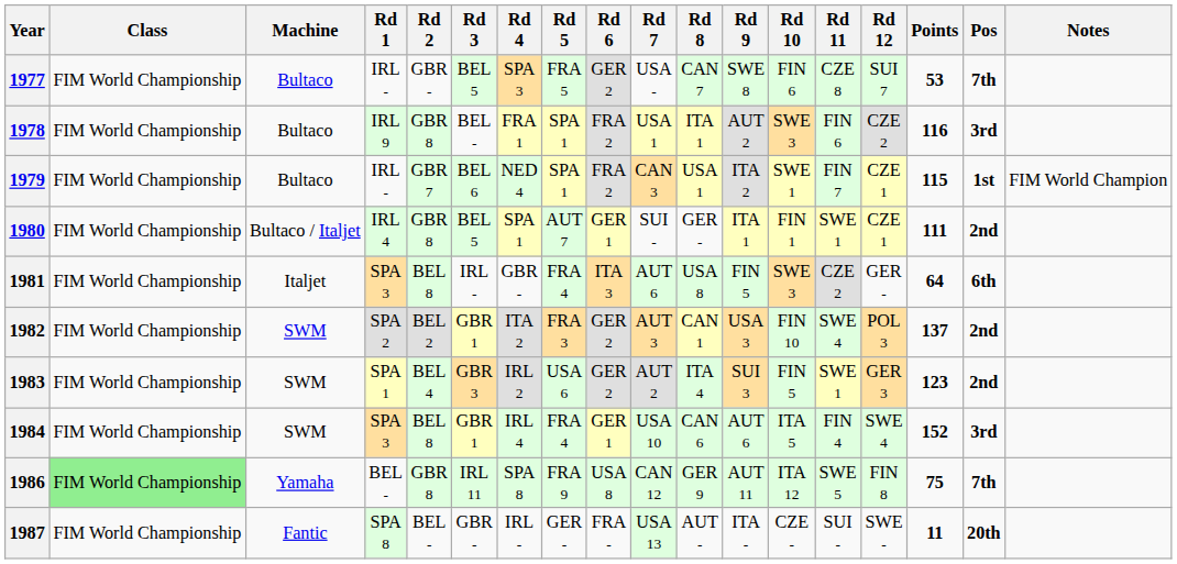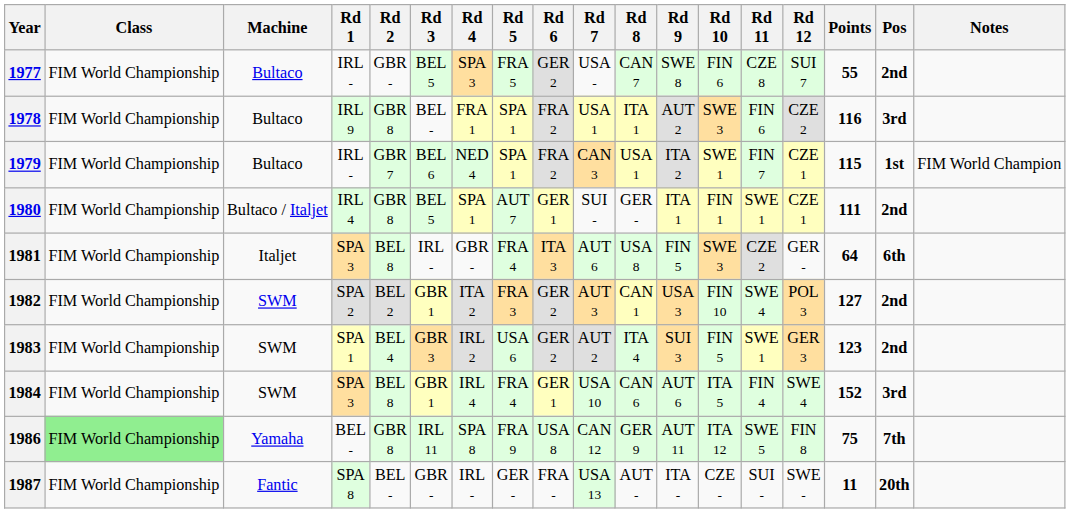 <table class="wikitable" style="font-size: 85%; text-align:center">
 <tr valign="top">
 <th valign="middle">Year</th>
 <th valign="middle">Class</th>
 <th valign="middle">Machine</th>
 <th>Rd<br>1</th>
 <th>Rd<br>2</th>
 <th>Rd<br>3</th>
 <th>Rd<br>4</th>
 <th>Rd<br>5</th>
 <th>Rd<br>6</th>
 <th>Rd<br>7</th>
 <th>Rd<br>8</th>
 <th>Rd<br>9</th>
 <th>Rd<br>10</th>
 <th>Rd<br>11</th>
 <th>Rd<br>12</th>
 <th valign="middle">Points</th>
 <th valign="middle">Pos</th>
 <th valign="middle">Notes</th>
 </tr>
 <tr>
 <th><a href='#'>1977</a></th>
 <td align="left">FIM World Championship</td>
 <td><a href='#'>Bultaco</a></td>
 <td>IRL<br><small>-</small></td>
 <td>GBR<br><small>-</small></td>
 <td style="background:#DFFFDF;">BEL<br><small>5</small></td>
 <td style="background:#FFDF9F;">SPA<br><small>3</small></td>
 <td style="background:#DFFFDF;">FRA<br><small>5</small></td>
 <td style="background:#DFDFDF;">GER<br><small>2</small></td>
 <td>USA<br><small>-</small></td>
 <td style="background:#DFFFDF;">CAN<br><small>7</small></td>
 <td style="background:#DFFFDF;">SWE<br><small>8</small></td>
 <td style="background:#DFFFDF;">FIN<br><small>6</small></td>
 <td style="background:#DFFFDF;">CZE<br><small>8</small></td>
 <td style="background:#DFFFDF;">SUI<br><small>7</small></td>
-<td><strong>53</strong></td>
-<td><strong> 7th</strong></td>
+<td><strong>55</strong></td>
+<td><strong>2nd</strong></td>
 <td></td>
 </tr>
 <tr>
 <th><a href='#'>1978</a></th>
 <td align="left">FIM World Championship</td>
 <td>Bultaco</td>
 <td style="background:#DFFFDF;">IRL<br><small>9</small></td>
 <td style="background:#DFFFDF;">GBR<br><small>8</small></td>
 <td>BEL<br><small>-</small></td>
 <td style="background:#FFFFBF;">FRA<br><small>1</small></td>
 <td style="background:#FFFFBF;">SPA<br><small>1</small></td>
 <td style="background:#DFDFDF;">FRA<br><small>2</small></td>
 <td style="background:#FFFFBF;">USA<br><small>1</small></td>
 <td style="background:#FFFFBF;">ITA<br><small>1</small></td>
 <td style="background:#DFDFDF;">AUT<br><small>2</small></td>
 <td style="background:#FFDF9F;">SWE<br><small>3</small></td>
 <td style="background:#DFFFDF;">FIN<br><small>6</small></td>
 <td style="background:#DFDFDF;">CZE<br><small>2</small></td>
 <td><strong>116</strong></td>
 <td><strong>3rd</strong></td>
 <td></td>
 </tr>
 <tr>
 <th><a href='#'>1979</a></th>
 <td align="left">FIM World Championship</td>
 <td>Bultaco</td>
 <td>IRL<br><small>-</small></td>
 <td style="background:#DFFFDF;">GBR<br><small>7</small></td>
 <td style="background:#DFFFDF;">BEL<br><small>6</small></td>
 <td style="background:#DFFFDF;">NED<br><small>4</small></td>
 <td style="background:#FFFFBF;">SPA<br><small>1</small></td>
 <td style="background:#DFDFDF;">FRA<br><small>2</small></td>
 <td style="background:#FFDF9F;">CAN<br><small>3</small></td>
 <td style="background:#FFFFBF;">USA<br><small>1</small></td>
 <td style="background:#DFDFDF;">ITA<br><small>2</small></td>
 <td style="background:#FFFFBF;">SWE<br><small>1</small></td>
 <td style="background:#DFFFDF;">FIN<br><small>7</small></td>
 <td style="background:#FFFFBF;">CZE<br><small>1</small></td>
 <td><strong>115</strong></td>
 <td><strong>1st</strong></td>
 <td>FIM World Champion</td>
 </tr>
 <tr>
 <th><a href='#'>1980</a></th>
 <td align="left">FIM World Championship</td>
 <td>Bultaco / <a href='#'>Italjet</a></td>
 <td style="background:#DFFFDF;">IRL<br><small>4</small></td>
 <td style="background:#DFFFDF;">GBR<br><small>8</small></td>
 <td style="background:#DFFFDF;">BEL<br><small>5</small></td>
 <td style="background:#FFFFBF;">SPA<br><small>1</small></td>
 <td style="background:#DFFFDF;">AUT<br><small>7</small></td>
 <td style="background:#FFFFBF;">GER<br><small>1</small></td>
 <td>SUI<br><small>-</small></td>
 <td>GER<br><small>-</small></td>
 <td style="background:#FFFFBF;">ITA<br><small>1</small></td>
 <td style="background:#FFFFBF;">FIN<br><small>1</small></td>
 <td style="background:#FFFFBF;">SWE<br><small>1</small></td>
 <td style="background:#FFFFBF;">CZE<br><small>1</small></td>
 <td><strong>111</strong></td>
 <td><strong>2nd</strong></td>
 <td></td>
 </tr>
 <tr>
 <th>1981</th>
 <td align="left">FIM World Championship</td>
 <td>Italjet</td>
 <td style="background:#FFDF9F;">SPA<br><small>3</small></td>
 <td style="background:#DFFFDF;">BEL<br><small>8</small></td>
 <td>IRL<br><small>-</small></td>
 <td>GBR<br><small>-</small></td>
 <td style="background:#DFFFDF;">FRA<br><small>4</small></td>
 <td style="background:#FFDF9F;">ITA<br><small>3</small></td>
 <td style="background:#DFFFDF;">AUT<br><small>6</small></td>
 <td style="background:#DFFFDF;">USA<br><small>8</small></td>
 <td style="background:#DFFFDF;">FIN<br><small>5</small></td>
 <td style="background:#FFDF9F;">SWE<br><small>3</small></td>
 <td style="background:#DFDFDF;">CZE<br><small>2</small></td>
 <td>GER<br><small>-</small></td>
 <td><strong>64</strong></td>
 <td><strong>6th</strong></td>
 <td></td>
 </tr>
 <tr>
 <th>1982</th>
 <td align="left">FIM World Championship</td>
 <td><a href='#'>SWM</a></td>
 <td style="background:#DFDFDF;">SPA<br><small>2</small></td>
 <td style="background:#DFDFDF;">BEL<br><small>2</small></td>
 <td style="background:#FFFFBF;">GBR<br><small>1</small></td>
 <td style="background:#DFDFDF;">ITA<br><small>2</small></td>
 <td style="background:#FFDF9F;">FRA<br><small>3</small></td>
 <td style="background:#DFDFDF;">GER<br><small>2</small></td>
 <td style="background:#FFDF9F;">AUT<br><small>3</small></td>
 <td style="background:#FFFFBF;">CAN<br><small>1</small></td>
 <td style="background:#FFDF9F;">USA<br><small>3</small></td>
 <td style="background:#DFFFDF;">FIN<br><small>10</small></td>
 <td style="background:#DFFFDF;">SWE<br><small>4</small></td>
 <td style="background:#FFDF9F;">POL<br><small>3</small></td>
-<td><strong>137</strong></td>
+<td><strong>127</strong></td>
 <td><strong>2nd</strong></td>
 <td></td>
 </tr>
 <tr>
 <th>1983</th>
 <td align="left">FIM World Championship</td>
 <td>SWM</td>
 <td style="background:#FFFFBF;">SPA<br><small>1</small></td>
 <td style="background:#DFFFDF;">BEL<br><small>4</small></td>
 <td style="background:#FFDF9F;">GBR<br><small>3</small></td>
 <td style="background:#DFDFDF;">IRL<br><small>2</small></td>
 <td style="background:#DFFFDF;">USA<br><small>6</small></td>
 <td style="background:#DFDFDF;">GER<br><small>2</small></td>
 <td style="background:#DFDFDF;">AUT<br><small>2</small></td>
 <td style="background:#DFFFDF;">ITA<br><small>4</small></td>
 <td style="background:#FFDF9F;">SUI<br><small>3</small></td>
 <td style="background:#DFFFDF;">FIN<br><small>5</small></td>
 <td style="background:#FFFFBF;">SWE<br><small>1</small></td>
 <td style="background:#FFDF9F;">GER<br><small>3</small></td>
 <td><strong>123</strong></td>
 <td><strong>2nd</strong></td>
 <td></td>
 </tr>
 <tr>
 <th>1984</th>
 <td align="left">FIM World Championship</td>
 <td>SWM</td>
 <td style="background:#FFDF9F;">SPA<br><small>3</small></td>
 <td style="background:#DFFFDF;">BEL<br><small>8</small></td>
 <td style="background:#FFFFBF;">GBR<br><small>1</small></td>
 <td style="background:#DFFFDF;">IRL<br><small>4</small></td>
 <td style="background:#DFFFDF;">FRA<br><small>4</small></td>
 <td style="background:#FFFFBF;">GER<br><small>1</small></td>
 <td style="background:#DFFFDF;">USA<br><small>10</small></td>
 <td style="background:#DFFFDF;">CAN<br><small>6</small></td>
 <td style="background:#DFFFDF;">AUT<br><small>6</small></td>
 <td style="background:#DFFFDF;">ITA<br><small>5</small></td>
 <td style="background:#DFFFDF;">FIN<br><small>4</small></td>
 <td style="background:#DFFFDF;">SWE<br><small>4</small></td>
 <td><strong>152</strong></td>
 <td><strong>3rd</strong></td>
 <td></td>
 </tr>
 <tr>
 <th>1986</th>
 <td align="left" style="background: lightgreen;">FIM World Championship</td>
 <td><a href='#'>Yamaha</a></td>
 <td>BEL<br><small>-</small></td>
 <td style="background:#DFFFDF;">GBR<br><small>8</small></td>
 <td style="background:#DFFFDF;">IRL<br><small>11</small></td>
 <td style="background:#DFFFDF;">SPA<br><small>8</small></td>
 <td style="background:#DFFFDF;">FRA<br><small>9</small></td>
 <td style="background:#DFFFDF;">USA<br><small>8</small></td>
 <td style="background:#DFFFDF;">CAN<br><small>12</small></td>
 <td style="background:#DFFFDF;">GER<br><small>9</small></td>
 <td style="background:#DFFFDF;">AUT<br><small>11</small></td>
 <td style="background:#DFFFDF;">ITA<br><small>12</small></td>
 <td style="background:#DFFFDF;">SWE<br><small>5</small></td>
 <td style="background:#DFFFDF;">FIN<br><small>8</small></td>
 <td><strong>75</strong></td>
 <td><strong>7th</strong></td>
 <td></td>
 </tr>
 <tr>
 <th>1987</th>
 <td align="left">FIM World Championship</td>
 <td><a href='#'>Fantic</a></td>
 <td style="background:#DFFFDF;">SPA<br><small>8</small></td>
 <td>BEL<br><small>-</small></td>
 <td>GBR<br><small>-</small></td>
 <td>IRL<br><small>-</small></td>
 <td>GER<br><small>-</small></td>
 <td>FRA<br><small>-</small></td>
 <td style="background:#DFFFDF;">USA<br><small>13</small></td>
 <td>AUT<br><small>-</small></td>
 <td>ITA<br><small>-</small></td>
 <td>CZE<br><small>-</small></td>
 <td>SUI<br><small>-</small></td>
 <td>SWE<br><small>-</small></td>
 <td><strong>11</strong></td>
 <td><strong>20th</strong></td>
 <td></td>
 </tr>
 </table>
